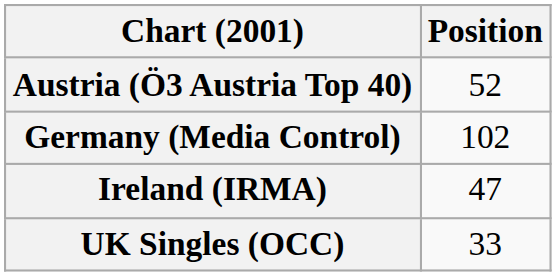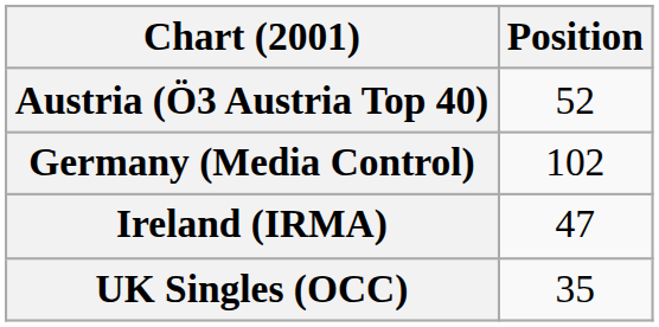 <table class="wikitable sortable plainrowheaders" style="text-align:center">
 <tr>
 <th scope="col">Chart (2001)</th>
 <th scope="col">Position</th>
 </tr>
 <tr>
 <th scope="row">Austria (Ö3 Austria Top 40)</th>
 <td>52</td>
 </tr>
 <tr>
 <th scope="row">Germany (Media Control)</th>
 <td>102</td>
 </tr>
 <tr>
 <th scope="row">Ireland (IRMA)</th>
 <td>47</td>
 </tr>
 <tr>
 <th scope="row">UK Singles (OCC)</th>
-<td>33</td>
+<td>35</td>
 </tr>
 </table>
